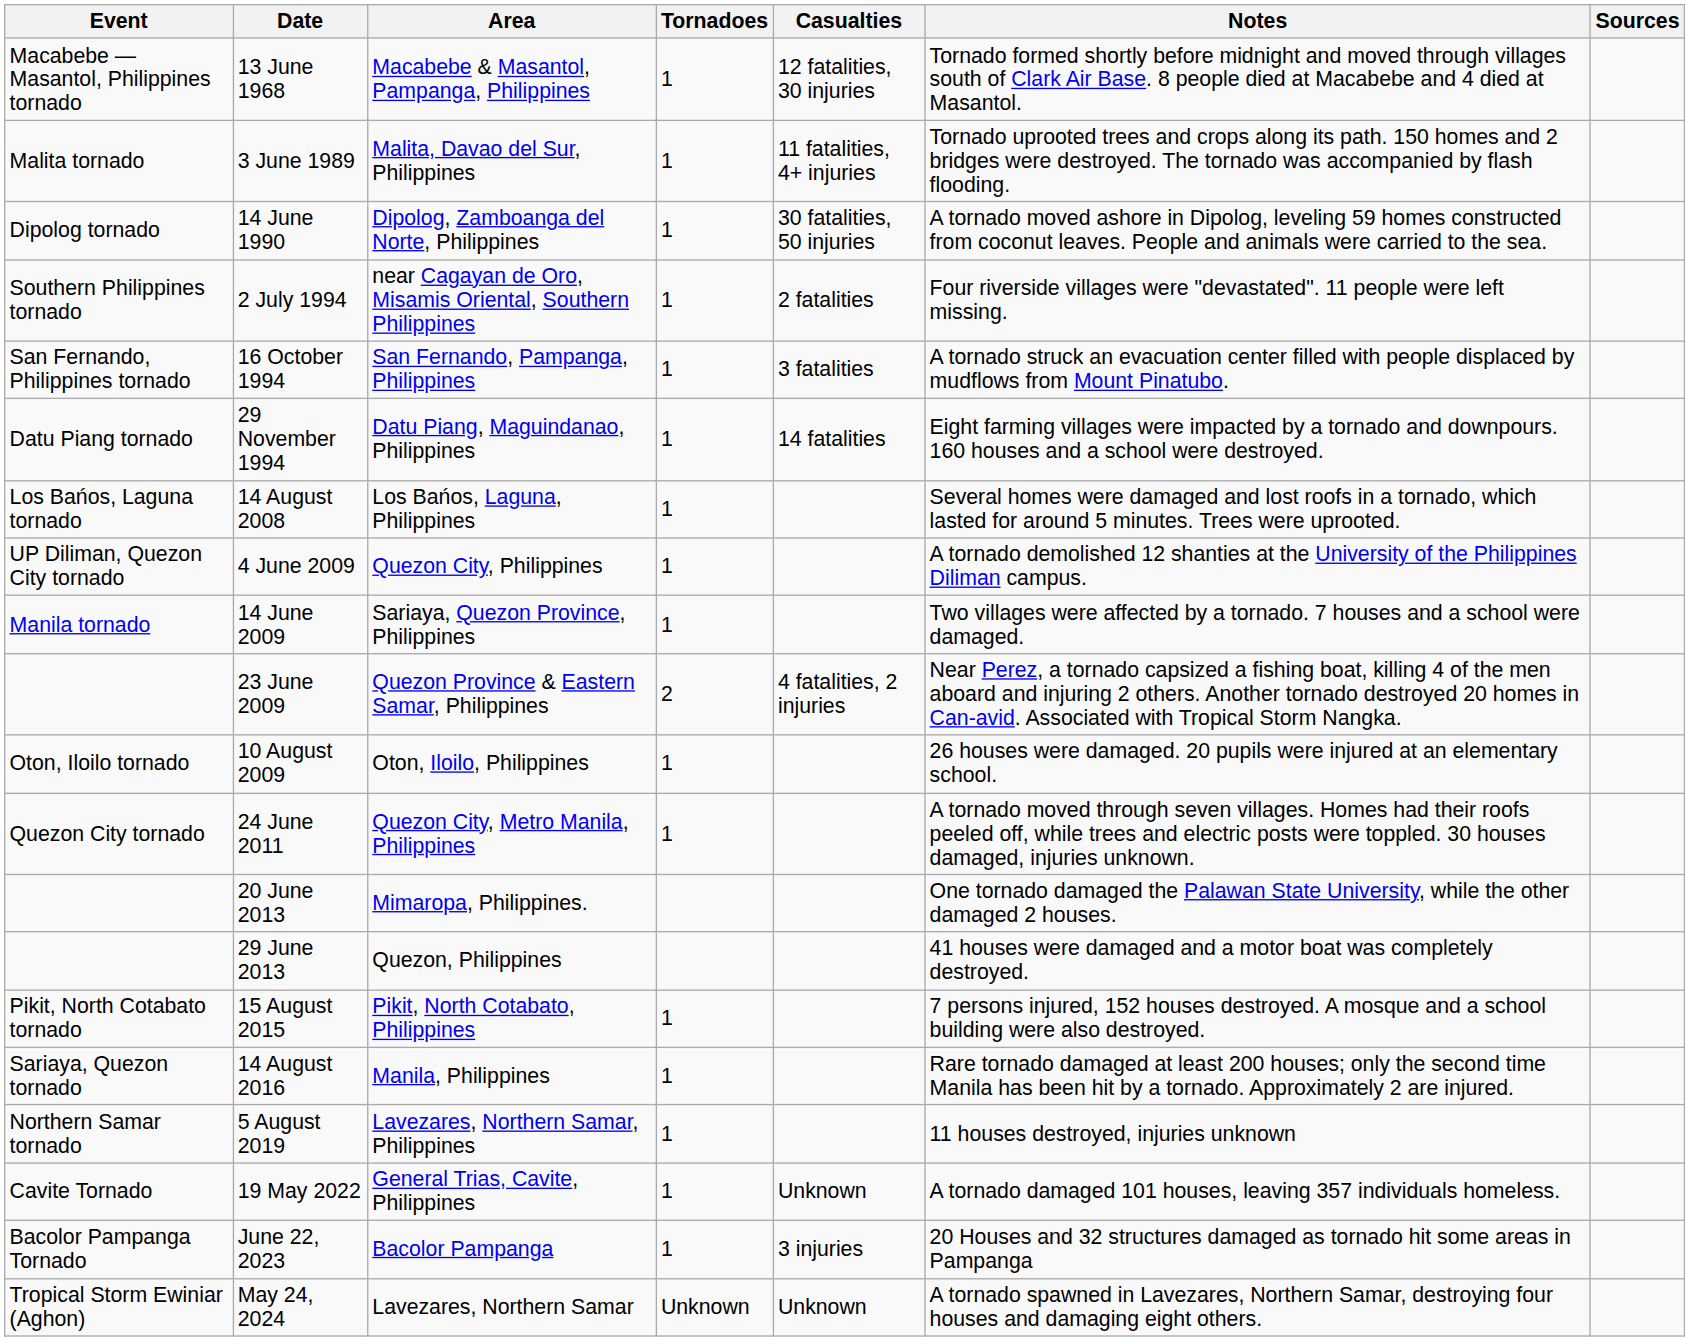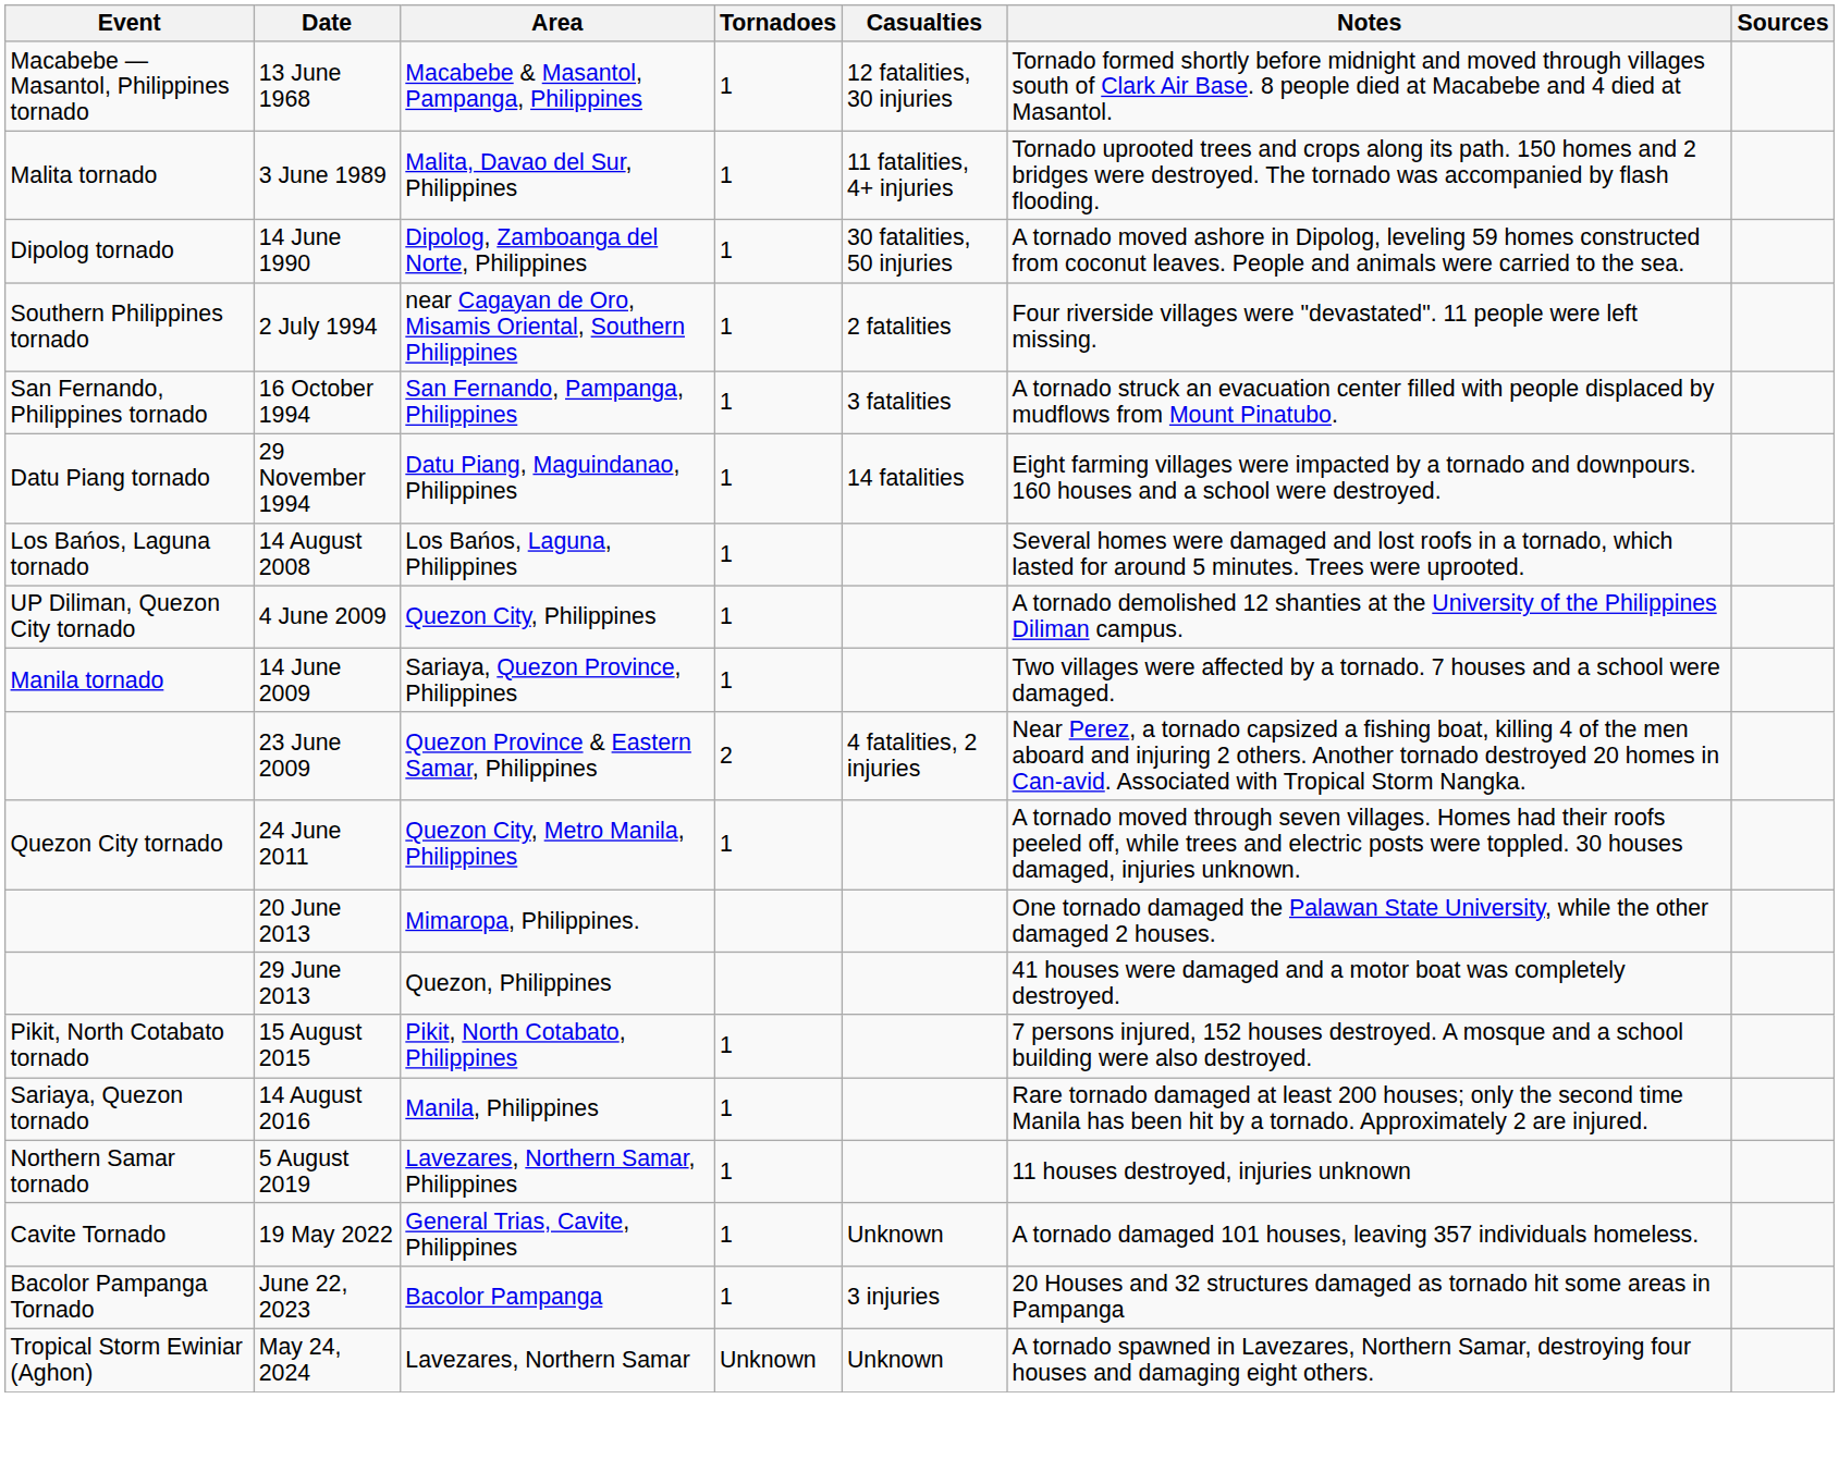 <table class="wikitable collapsible sortable" style="width:100%;">
 <tr>
 <th scope="col" class="unsortable">Event</th>
 <th>Date</th>
 <th>Area</th>
 <th>Tornadoes</th>
 <th>Casualties</th>
 <th scope="col" class="unsortable">Notes</th>
 <th scope="col" class="unsortable">Sources</th>
 </tr>
 <tr>
 <td>Macabebe — Masantol, Philippines tornado</td>
 <td>13 June 1968</td>
 <td><a href='#'>Macabebe</a> & <a href='#'>Masantol</a>, <a href='#'>Pampanga</a>, <a href='#'>Philippines</a></td>
 <td>1</td>
 <td>12 fatalities, 30 injuries</td>
 <td>Tornado formed shortly before midnight and moved through villages south of <a href='#'>Clark Air Base</a>. 8 people died at Macabebe and 4 died at Masantol.</td>
 <td></td>
 </tr>
 <tr>
 <td>Malita tornado</td>
 <td>3 June 1989</td>
 <td><a href='#'>Malita, Davao del Sur</a>, Philippines</td>
 <td>1</td>
 <td>11 fatalities, 4+ injuries</td>
 <td>Tornado uprooted trees and crops along its path. 150 homes and 2 bridges were destroyed. The tornado was accompanied by flash flooding.</td>
 <td></td>
 </tr>
 <tr>
 <td>Dipolog tornado</td>
 <td>14 June 1990</td>
 <td><a href='#'>Dipolog</a>, <a href='#'>Zamboanga del Norte</a>, Philippines</td>
 <td>1</td>
 <td>30 fatalities, 50 injuries</td>
 <td>A tornado moved ashore in Dipolog, leveling 59 homes constructed from coconut leaves. People and animals were carried to the sea.</td>
 <td></td>
 </tr>
 <tr>
 <td>Southern Philippines tornado</td>
 <td>2 July 1994</td>
 <td>near <a href='#'>Cagayan de Oro</a>, <a href='#'>Misamis Oriental</a>, <a href='#'>Southern Philippines</a></td>
 <td>1</td>
 <td>2 fatalities</td>
 <td>Four riverside villages were "devastated". 11 people were left missing.</td>
 <td></td>
 </tr>
 <tr>
 <td>San Fernando, Philippines tornado</td>
 <td>16 October 1994</td>
 <td><a href='#'>San Fernando</a>, <a href='#'>Pampanga</a>, <a href='#'>Philippines</a></td>
 <td>1</td>
 <td>3 fatalities</td>
 <td>A tornado struck an evacuation center filled with people displaced by mudflows from <a href='#'>Mount Pinatubo</a>.</td>
 <td></td>
 </tr>
 <tr>
 <td>Datu Piang tornado</td>
 <td>29 November 1994</td>
 <td><a href='#'>Datu Piang</a>, <a href='#'>Maguindanao</a>, Philippines</td>
 <td>1</td>
 <td>14 fatalities</td>
 <td>Eight farming villages were impacted by a tornado and downpours. 160 houses and a school were destroyed.</td>
 <td></td>
 </tr>
 <tr>
 <td>Los Bańos, Laguna tornado</td>
 <td>14 August 2008</td>
 <td>Los Bańos, <a href='#'>Laguna</a>, Philippines</td>
 <td>1</td>
 <td></td>
 <td>Several homes were damaged and lost roofs in a tornado, which lasted for around 5 minutes. Trees were uprooted.</td>
 <td></td>
 </tr>
 <tr>
 <td>UP Diliman, Quezon City tornado</td>
 <td>4 June 2009</td>
 <td><a href='#'>Quezon City</a>, Philippines</td>
 <td>1</td>
 <td></td>
 <td>A tornado demolished 12 shanties at the <a href='#'>University of the Philippines Diliman</a> campus.</td>
 <td></td>
 </tr>
 <tr>
 <td><a href='#'>Manila tornado</a></td>
 <td>14 June 2009</td>
 <td>Sariaya, <a href='#'>Quezon Province</a>, Philippines</td>
 <td>1</td>
 <td></td>
 <td>Two villages were affected by a tornado. 7 houses and a school were damaged.</td>
 <td></td>
 </tr>
 <tr>
 <td></td>
 <td>23 June 2009</td>
 <td><a href='#'>Quezon Province</a> & <a href='#'>Eastern Samar</a>, Philippines</td>
 <td>2</td>
 <td>4 fatalities, 2 injuries</td>
 <td>Near <a href='#'>Perez</a>, a tornado capsized a fishing boat, killing 4 of the men aboard and injuring 2 others. Another tornado destroyed 20 homes in <a href='#'>Can-avid</a>. Associated with Tropical Storm Nangka.</td>
 <td></td>
 </tr>
 <tr>
-<td>Oton, Iloilo tornado</td>
-<td>10 August 2009</td>
-<td>Oton, <a href='#'>Iloilo</a>, Philippines</td>
-<td>1</td>
-<td></td>
-<td>26 houses were damaged. 20 pupils were injured at an elementary school.</td>
-<td></td>
-</tr>
-<tr>
 <td>Quezon City tornado</td>
 <td>24 June 2011</td>
 <td><a href='#'>Quezon City</a>, <a href='#'>Metro Manila</a>, <a href='#'>Philippines</a></td>
 <td>1</td>
 <td></td>
 <td>A tornado moved through seven villages. Homes had their roofs peeled off, while trees and electric posts were toppled. 30 houses damaged, injuries unknown.</td>
 <td></td>
 </tr>
 <tr>
 <td></td>
 <td>20 June 2013</td>
 <td><a href='#'>Mimaropa</a>, Philippines.</td>
 <td></td>
 <td></td>
 <td>One tornado damaged the <a href='#'>Palawan State University</a>, while the other damaged 2 houses.</td>
 <td></td>
 </tr>
 <tr>
 <td></td>
 <td>29 June 2013</td>
 <td>Quezon, Philippines</td>
 <td></td>
 <td></td>
 <td>41 houses were damaged and a motor boat was completely destroyed.</td>
 <td></td>
 </tr>
 <tr>
 <td>Pikit, North Cotabato tornado</td>
 <td>15 August 2015</td>
 <td><a href='#'>Pikit</a>, <a href='#'>North Cotabato</a>, <a href='#'>Philippines</a></td>
 <td>1</td>
 <td></td>
 <td>7 persons injured, 152 houses destroyed. A mosque and a school building were also destroyed.</td>
 <td></td>
 </tr>
 <tr>
 <td>Sariaya, Quezon tornado</td>
 <td>14 August 2016</td>
 <td><a href='#'>Manila</a>, Philippines</td>
 <td>1</td>
 <td></td>
 <td>Rare tornado damaged at least 200 houses; only the second time Manila has been hit by a tornado. Approximately 2 are injured.</td>
 <td></td>
 </tr>
 <tr>
 <td>Northern Samar tornado</td>
 <td>5 August 2019</td>
 <td><a href='#'>Lavezares</a>, <a href='#'>Northern Samar</a>, Philippines</td>
 <td>1</td>
 <td></td>
 <td>11 houses destroyed, injuries unknown</td>
 <td></td>
 </tr>
 <tr>
 <td>Cavite Tornado</td>
 <td>19 May 2022</td>
 <td><a href='#'>General Trias, Cavite</a>, Philippines</td>
 <td>1</td>
 <td>Unknown</td>
 <td>A tornado damaged 101 houses, leaving 357 individuals homeless.</td>
 <td></td>
 </tr>
 <tr>
 <td>Bacolor Pampanga Tornado</td>
 <td>June 22, 2023</td>
 <td><a href='#'>Bacolor Pampanga</a></td>
 <td>1</td>
 <td>3 injuries</td>
 <td>20 Houses and 32 structures damaged as tornado hit some areas in Pampanga</td>
 <td></td>
 </tr>
 <tr>
 <td>Tropical Storm Ewiniar (Aghon)</td>
 <td>May 24, 2024</td>
 <td>Lavezares, Northern Samar</td>
 <td>Unknown</td>
 <td>Unknown</td>
 <td>A tornado spawned in Lavezares, Northern Samar, destroying four houses and damaging eight others.</td>
 <td></td>
 </tr>
 </table>
